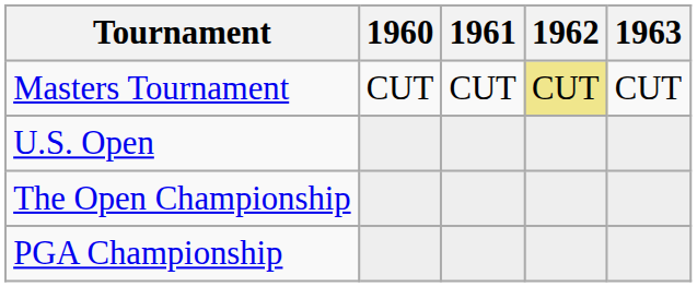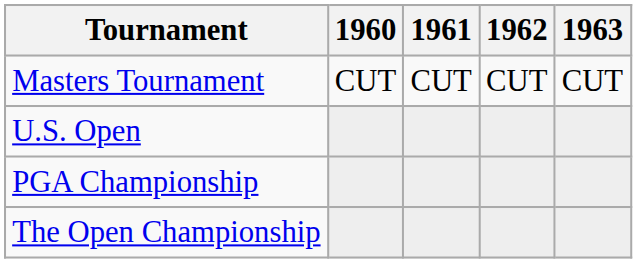 <table class="wikitable" style="font-size:95%;text-align:center;">
 <tr>
 <th>Tournament</th>
 <th>1960</th>
 <th>1961</th>
 <th>1962</th>
 <th>1963</th>
 </tr>
 <tr>
 <td align=left><a href='#'>Masters Tournament</a></td>
 <td>CUT</td>
 <td>CUT</td>
-<td style="background: khaki;">CUT</td>
+<td>CUT</td>
 <td>CUT</td>
 </tr>
 <tr>
 <td align=left><a href='#'>U.S. Open</a></td>
+<td style="background:#eeeeee;"></td>
+<td style="background:#eeeeee;"></td>
+<td style="background:#eeeeee;"></td>
+<td style="background:#eeeeee;"></td>
+</tr>
+<tr>
+<td align=left><a href='#'>PGA Championship</a></td>
 <td style="background:#eeeeee;"></td>
 <td style="background:#eeeeee;"></td>
 <td style="background:#eeeeee;"></td>
 <td style="background:#eeeeee;"></td>
 </tr>
 <tr>
 <td align=left><a href='#'>The Open Championship</a></td>
 <td style="background:#eeeeee;"></td>
 <td style="background:#eeeeee;"></td>
 <td style="background:#eeeeee;"></td>
 <td style="background:#eeeeee;"></td>
 </tr>
-<tr>
-<td align=left><a href='#'>PGA Championship</a></td>
-<td style="background:#eeeeee;"></td>
-<td style="background:#eeeeee;"></td>
-<td style="background:#eeeeee;"></td>
-<td style="background:#eeeeee;"></td>
-</tr>
 </table>
